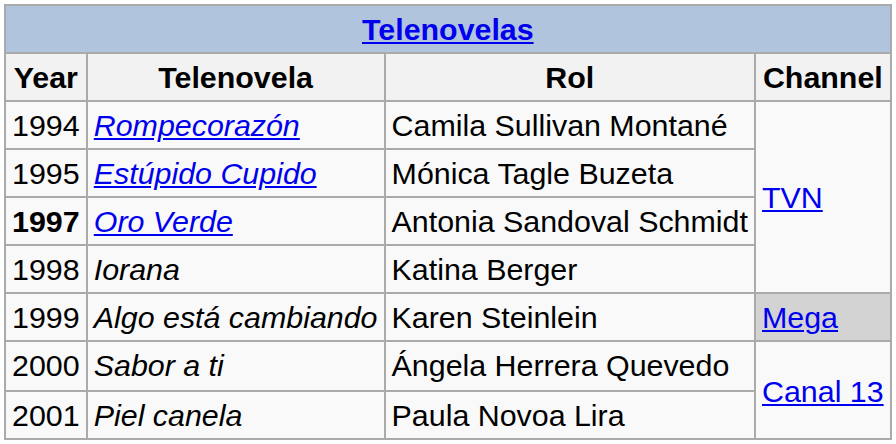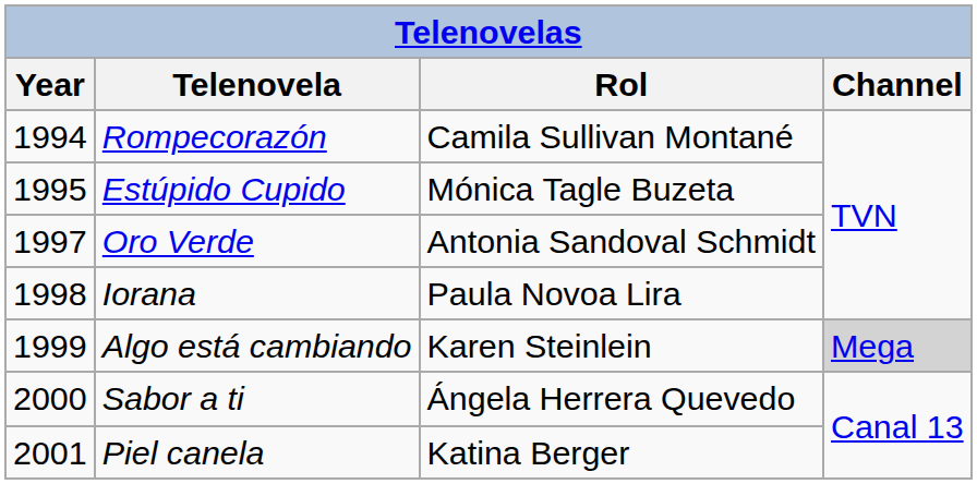 <table class="wikitable" style="font-size: 95%;">
 <tr>
 <th colspan="5" style="background: LightSteelBlue;"><a href='#'>Telenovelas</a></th>
 </tr>
 <tr>
 <th>Year</th>
 <th>Telenovela</th>
 <th>Rol</th>
 <th>Channel</th>
 </tr>
 <tr>
 <td>1994</td>
 <td><em><a href='#'>Rompecorazón</a></em></td>
 <td>Camila Sullivan Montané</td>
 <td rowspan="4"><a href='#'>TVN</a></td>
 </tr>
 <tr>
 <td>1995</td>
 <td><em><a href='#'>Estúpido Cupido</a></em></td>
 <td>Mónica Tagle Buzeta</td>
 </tr>
 <tr>
-<td><strong>1997</strong></td>
+<td>1997</td>
 <td><em><a href='#'>Oro Verde</a></em></td>
 <td>Antonia Sandoval Schmidt</td>
 </tr>
 <tr>
 <td>1998</td>
 <td><em>Iorana</em></td>
-<td>Katina Berger</td>
+<td>Paula Novoa Lira</td>
 </tr>
 <tr>
 <td>1999</td>
 <td><em>Algo está cambiando</em></td>
 <td>Karen Steinlein</td>
 <td style="background: lightgrey;"><a href='#'>Mega</a></td>
 </tr>
 <tr>
 <td>2000</td>
 <td><em>Sabor a ti</em></td>
 <td>Ángela Herrera Quevedo</td>
 <td rowspan="2"><a href='#'>Canal 13</a></td>
 </tr>
 <tr>
 <td>2001</td>
 <td><em>Piel canela</em></td>
-<td>Paula Novoa Lira</td>
+<td>Katina Berger</td>
 </tr>
 </table>
